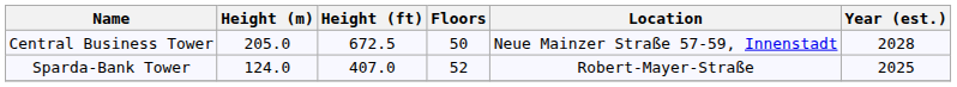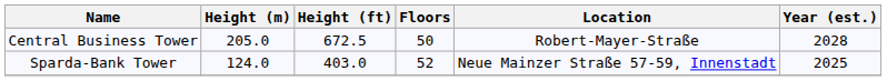 <table class = "wikitable sortable">
 <tr ---- align="center" valign="top" bgcolor="#dddddd">
 <th>Name</th>
 <th>Height (m)<br></th>
 <th>Height (ft)<br></th>
 <th>Floors</th>
 <th>Location</th>
 <th>Year (est.)</th>
 </tr>
 <tr ---- align="center" valign="top" bgcolor="#F8F8FF">
 <td>Central Business Tower</td>
 <td>205.0</td>
 <td>672.5</td>
 <td>50</td>
-<td>Neue Mainzer Straße 57-59, <a href='#'>Innenstadt</a></td>
+<td>Robert-Mayer-Straße</td>
 <td>2028</td>
 </tr>
 <tr ---- align="center" valign="top" bgcolor="#F8F8FF">
 <td>Sparda-Bank Tower</td>
 <td>124.0</td>
-<td>407.0</td>
+<td>403.0</td>
 <td>52</td>
-<td>Robert-Mayer-Straße</td>
+<td>Neue Mainzer Straße 57-59, <a href='#'>Innenstadt</a></td>
 <td>2025</td>
 </tr>
 <tr ---- align="center" valign="top" bgcolor="#F8F8FF">
 </tr>
 </table>
